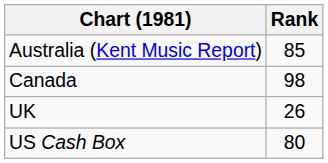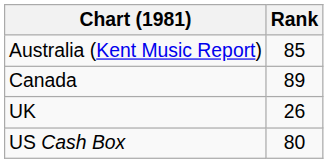 <table class="wikitable sortable">
 <tr>
 <th align="left">Chart (1981)</th>
 <th style="text-align:center;">Rank</th>
 </tr>
 <tr>
 <td>Australia (<a href='#'>Kent Music Report</a>)</td>
 <td style="text-align:center;">85</td>
 </tr>
 <tr>
 <td>Canada</td>
-<td style="text-align:center;">98</td>
+<td style="text-align:center;">89</td>
 </tr>
 <tr>
 <td>UK</td>
 <td style="text-align:center;">26</td>
 </tr>
 <tr>
 <td>US <em>Cash Box</em></td>
 <td style="text-align:center;">80</td>
 </tr>
 </table>
